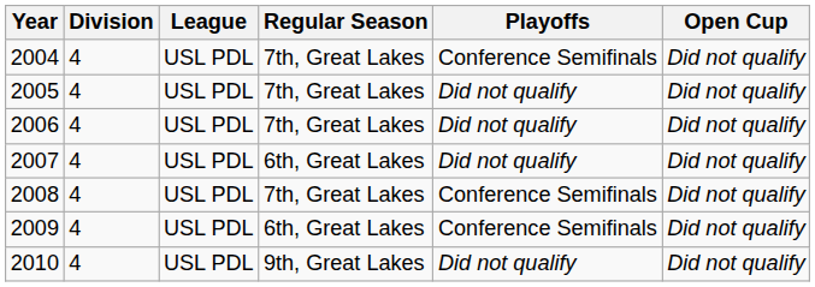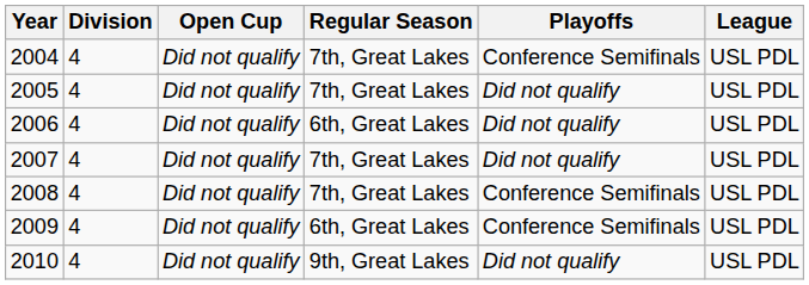 <table class="wikitable">
 <tr>
 <th>Year</th>
 <th>Division</th>
-<th>League</th>
+<th>Open Cup</th>
 <th>Regular Season</th>
 <th>Playoffs</th>
-<th>Open Cup</th>
+<th>League</th>
 </tr>
 <tr>
 <td>2004</td>
 <td>4</td>
-<td>USL PDL</td>
+<td><em>Did not qualify</em></td>
 <td>7th, Great Lakes</td>
 <td>Conference Semifinals</td>
-<td><em>Did not qualify</em></td>
+<td>USL PDL</td>
 </tr>
 <tr>
 <td>2005</td>
 <td>4</td>
-<td>USL PDL</td>
+<td><em>Did not qualify</em></td>
 <td>7th, Great Lakes</td>
 <td><em>Did not qualify</em></td>
-<td><em>Did not qualify</em></td>
+<td>USL PDL</td>
 </tr>
 <tr>
 <td>2006</td>
 <td>4</td>
+<td><em>Did not qualify</em></td>
+<td>6th, Great Lakes</td>
+<td><em>Did not qualify</em></td>
 <td>USL PDL</td>
-<td>7th, Great Lakes</td>
-<td><em>Did not qualify</em></td>
-<td><em>Did not qualify</em></td>
 </tr>
 <tr>
 <td>2007</td>
 <td>4</td>
+<td><em>Did not qualify</em></td>
+<td>7th, Great Lakes</td>
+<td><em>Did not qualify</em></td>
 <td>USL PDL</td>
-<td>6th, Great Lakes</td>
-<td><em>Did not qualify</em></td>
-<td><em>Did not qualify</em></td>
 </tr>
 <tr>
 <td>2008</td>
 <td>4</td>
-<td>USL PDL</td>
+<td><em>Did not qualify</em></td>
 <td>7th, Great Lakes</td>
 <td>Conference Semifinals</td>
-<td><em>Did not qualify</em></td>
+<td>USL PDL</td>
 </tr>
 <tr>
 <td>2009</td>
 <td>4</td>
-<td>USL PDL</td>
+<td><em>Did not qualify</em></td>
 <td>6th, Great Lakes</td>
 <td>Conference Semifinals</td>
-<td><em>Did not qualify</em></td>
+<td>USL PDL</td>
 </tr>
 <tr>
 <td>2010</td>
 <td>4</td>
-<td>USL PDL</td>
+<td><em>Did not qualify</em></td>
 <td>9th, Great Lakes</td>
 <td><em>Did not qualify</em></td>
-<td><em>Did not qualify</em></td>
+<td>USL PDL</td>
 </tr>
 </table>
